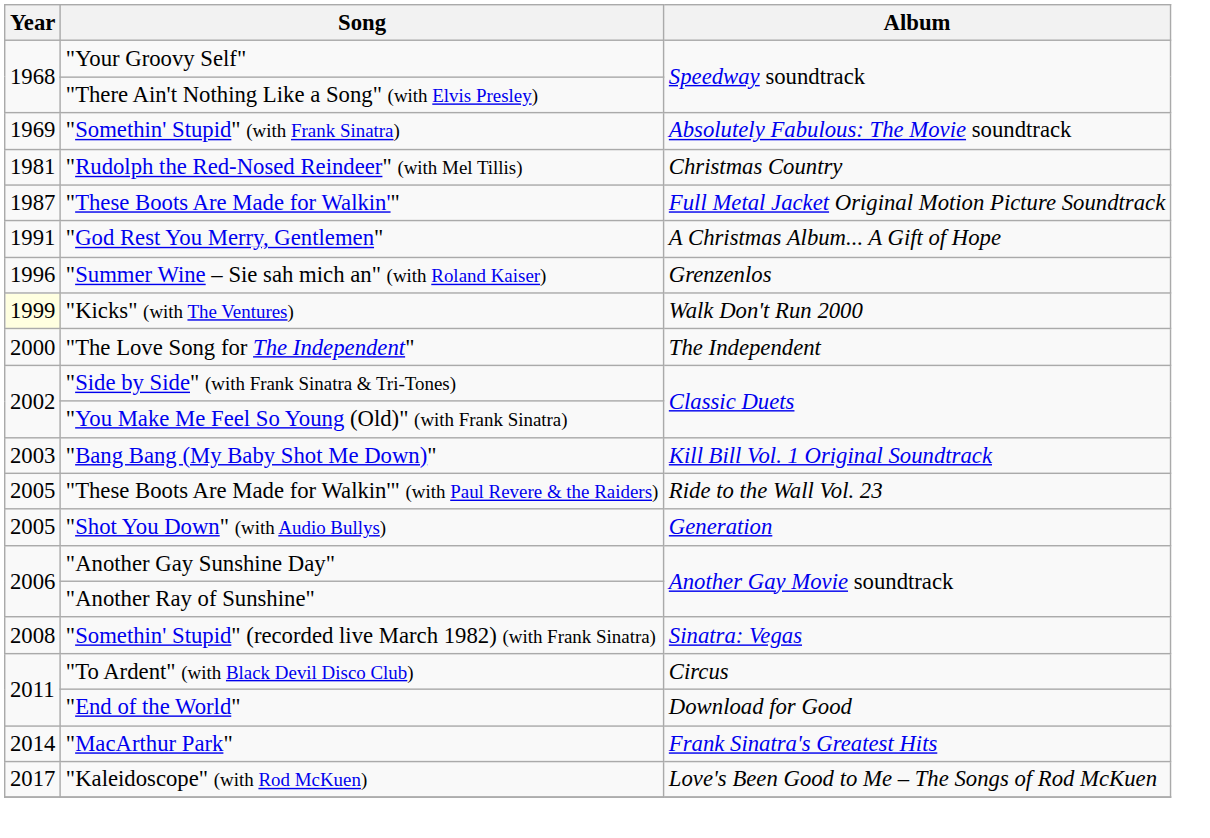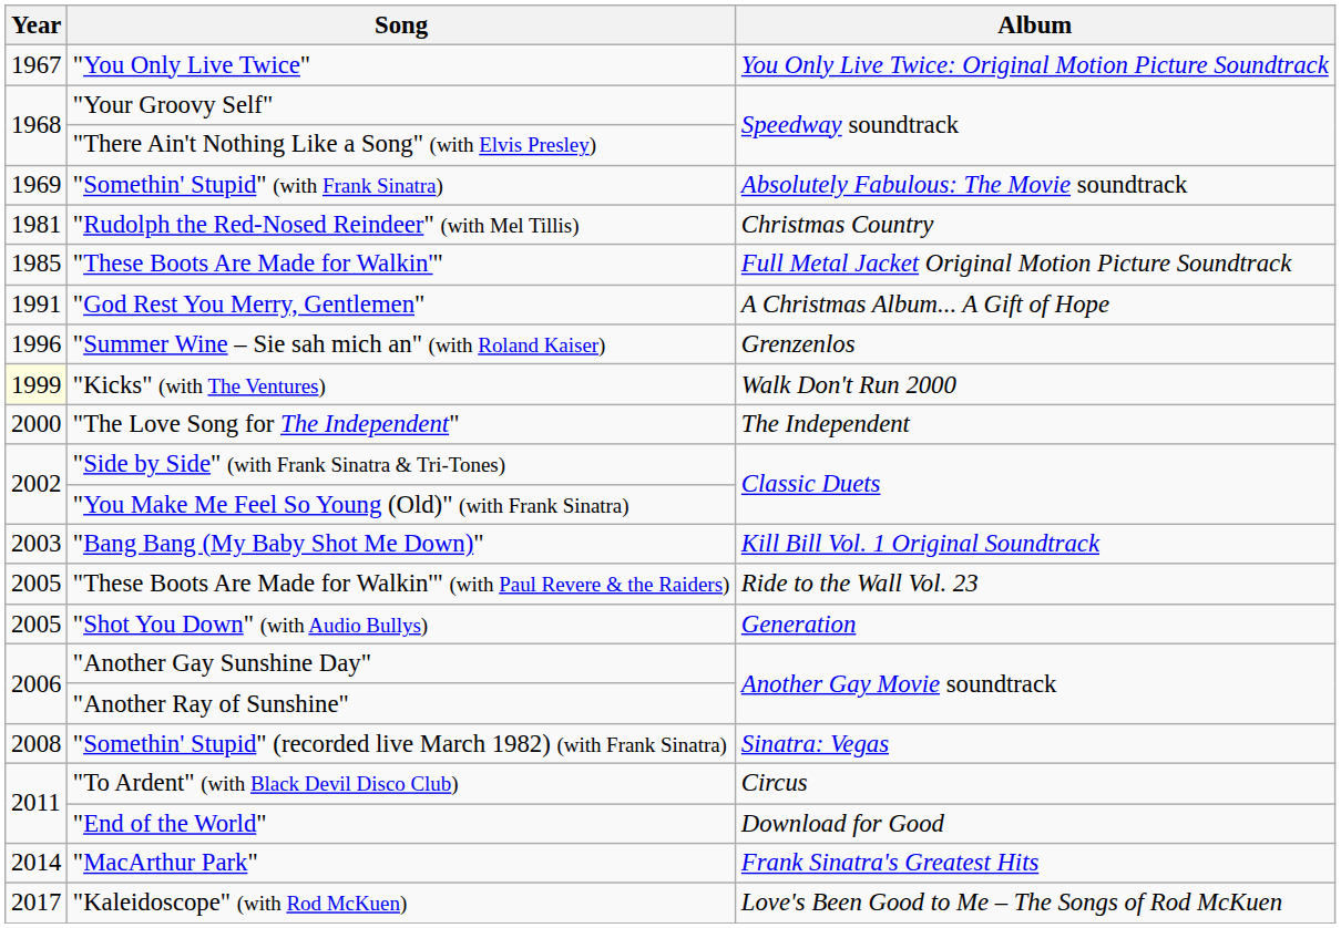 <table class="wikitable">
 <tr>
 <th>Year</th>
 <th>Song</th>
 <th>Album</th>
+</tr>
+<tr>
+<td>1967</td>
+<td>"<a href='#'>You Only Live Twice</a>"</td>
+<td><em><a href='#'>You Only Live Twice: Original Motion Picture Soundtrack</a></em></td>
 </tr>
 <tr>
 <td rowspan="2">1968</td>
 <td>"Your Groovy Self"</td>
 <td rowspan="2"><em><a href='#'>Speedway</a></em> soundtrack</td>
 </tr>
 <tr>
 <td>"There Ain't Nothing Like a Song" <small>(with <a href='#'>Elvis Presley</a>)</small></td>
 </tr>
 <tr>
 <td>1969</td>
 <td>"<a href='#'>Somethin' Stupid</a>" <small>(with <a href='#'>Frank Sinatra</a>)</small></td>
 <td><em><a href='#'>Absolutely Fabulous: The Movie</a></em> soundtrack</td>
 </tr>
 <tr>
 <td>1981</td>
 <td>"<a href='#'>Rudolph the Red-Nosed Reindeer</a>" <small>(with Mel Tillis)</small></td>
 <td><em>Christmas Country</em></td>
 </tr>
 <tr>
-<td>1987</td>
+<td>1985</td>
 <td>"<a href='#'>These Boots Are Made for Walkin'</a>"</td>
 <td><em><a href='#'>Full Metal Jacket</a> Original Motion Picture Soundtrack</em></td>
 </tr>
 <tr>
 <td>1991</td>
 <td>"<a href='#'>God Rest You Merry, Gentlemen</a>"</td>
 <td><em>A Christmas Album... A Gift of Hope</em></td>
 </tr>
 <tr>
 <td>1996</td>
 <td>"<a href='#'>Summer Wine</a> – Sie sah mich an" <small>(with <a href='#'>Roland Kaiser</a>)</small></td>
 <td><em>Grenzenlos</em></td>
 </tr>
 <tr>
 <td style="background: lightyellow;">1999</td>
 <td>"Kicks" <small>(with <a href='#'>The Ventures</a>)</small></td>
 <td><em>Walk Don't Run 2000</em></td>
 </tr>
 <tr>
 <td>2000</td>
 <td>"The Love Song for <em><a href='#'>The Independent</a></em>"</td>
 <td><em>The Independent</em></td>
 </tr>
 <tr>
 <td rowspan="2">2002</td>
 <td>"<a href='#'>Side by Side</a>" <small>(with Frank Sinatra & Tri-Tones)</small></td>
 <td rowspan="2"><em><a href='#'>Classic Duets</a></em></td>
 </tr>
 <tr>
 <td>"<a href='#'>You Make Me Feel So Young</a> (Old)" <small>(with Frank Sinatra)</small></td>
 </tr>
 <tr>
 <td>2003</td>
 <td>"<a href='#'>Bang Bang (My Baby Shot Me Down)</a>"</td>
 <td><em><a href='#'>Kill Bill Vol. 1 Original Soundtrack</a></em></td>
 </tr>
 <tr>
 <td>2005</td>
 <td>"These Boots Are Made for Walkin'" <small>(with <a href='#'>Paul Revere & the Raiders</a>)</small></td>
 <td><em>Ride to the Wall Vol. 23</em></td>
 </tr>
 <tr>
 <td>2005</td>
 <td>"<a href='#'>Shot You Down</a>" <small>(with <a href='#'>Audio Bullys</a>) </small></td>
 <td><em><a href='#'>Generation</a></em></td>
 </tr>
 <tr>
 <td rowspan="2">2006</td>
 <td>"Another Gay Sunshine Day"</td>
 <td rowspan="2"><em><a href='#'>Another Gay Movie</a></em> soundtrack</td>
 </tr>
 <tr>
 <td>"Another Ray of Sunshine"</td>
 </tr>
 <tr>
 <td>2008</td>
 <td>"<a href='#'>Somethin' Stupid</a>" (recorded live March 1982) <small>(with Frank Sinatra)</small></td>
 <td><em><a href='#'>Sinatra: Vegas</a></em></td>
 </tr>
 <tr>
 <td rowspan="2">2011</td>
 <td>"To Ardent" <small>(with <a href='#'>Black Devil Disco Club</a>)</small></td>
 <td><em>Circus</em></td>
 </tr>
 <tr>
 <td>"<a href='#'>End of the World</a>"</td>
 <td><em>Download for Good</em></td>
 </tr>
 <tr>
 <td>2014</td>
 <td>"<a href='#'>MacArthur Park</a>"</td>
 <td><em><a href='#'>Frank Sinatra's Greatest Hits</a></em></td>
 </tr>
 <tr>
 <td>2017</td>
 <td>"Kaleidoscope" <small>(with <a href='#'>Rod McKuen</a>)</small></td>
 <td><em>Love's Been Good to Me – The Songs of Rod McKuen</em></td>
 </tr>
 <tr>
 </tr>
 </table>
